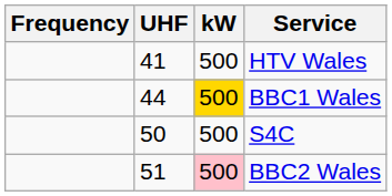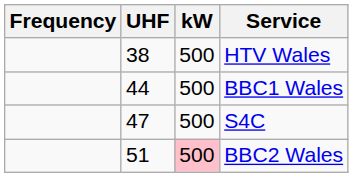 <table class="wikitable sortable">
 <tr>
 <th>Frequency</th>
 <th>UHF</th>
 <th>kW</th>
 <th>Service</th>
 </tr>
 <tr>
 <td></td>
-<td>41</td>
+<td>38</td>
 <td>500</td>
 <td><a href='#'>HTV Wales</a></td>
 </tr>
 <tr>
 <td></td>
 <td>44</td>
-<td style="background: gold;">500</td>
+<td>500</td>
 <td><a href='#'>BBC1 Wales</a></td>
 </tr>
 <tr>
 <td></td>
-<td>50</td>
+<td>47</td>
 <td>500</td>
 <td><a href='#'>S4C</a></td>
 </tr>
 <tr>
 <td></td>
 <td>51</td>
 <td style="background: pink;">500</td>
 <td><a href='#'>BBC2 Wales</a></td>
 </tr>
 </table>
